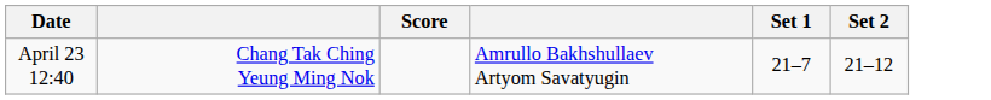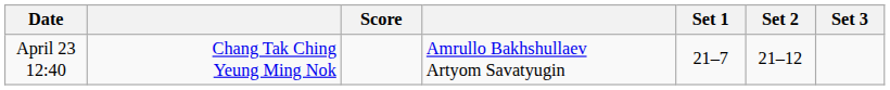 <table class="wikitable" style="text-align: center; font-size:90%">
 <tr>
 <th width="60">Date</th>
 <th align="right" width="200"></th>
 <th width="60">Score</th>
 <th align="left" width="200"></th>
 <th width="50">Set 1</th>
 <th width="50">Set 2</th>
+<th width="50">Set 3</th>
 </tr>
 <tr>
 <td>April 23<br>12:40</td>
 <td align="right"><a href='#'>Chang Tak Ching</a> <br> <a href='#'>Yeung Ming Nok</a> </td>
 <td align="center"></td>
 <td align="left"> <a href='#'>Amrullo Bakhshullaev</a> <br> Artyom Savatyugin</td>
 <td>21–7</td>
 <td>21–12</td>
+<td></td>
 </tr>
 </table>
